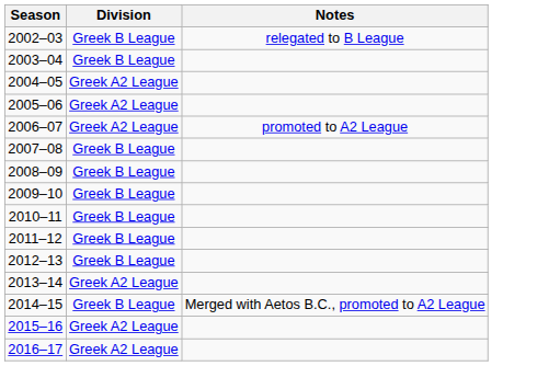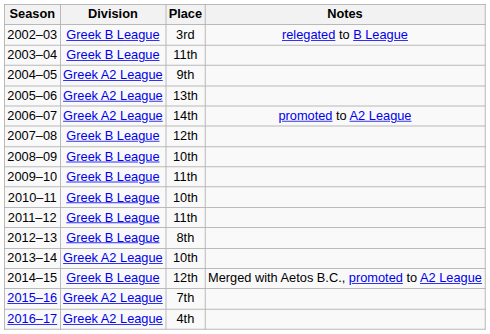 <table class="wikitable" style="text-align:center">
 <tr>
 <th>Season</th>
 <th>Division</th>
+<th>Place</th>
 <th>Notes</th>
 </tr>
 <tr>
 <td>2002–03</td>
 <td><a href='#'>Greek B League</a></td>
+<td>3rd</td>
 <td><a href='#'>relegated</a> to <a href='#'>B League</a></td>
 </tr>
 <tr>
 <td>2003–04</td>
 <td><a href='#'>Greek B League</a></td>
+<td>11th</td>
 <td></td>
 </tr>
 <tr>
 <td>2004–05</td>
 <td><a href='#'>Greek A2 League</a></td>
+<td>9th</td>
 <td></td>
 </tr>
 <tr>
 <td>2005–06</td>
 <td><a href='#'>Greek A2 League</a></td>
+<td>13th</td>
 <td></td>
 </tr>
 <tr>
 <td>2006–07</td>
 <td><a href='#'>Greek A2 League</a></td>
+<td>14th</td>
 <td><a href='#'>promoted</a> to <a href='#'>A2 League</a></td>
 </tr>
 <tr>
 <td>2007–08</td>
 <td><a href='#'>Greek B League</a></td>
+<td>12th</td>
 <td></td>
 </tr>
 <tr>
 <td>2008–09</td>
 <td><a href='#'>Greek B League</a></td>
+<td>10th</td>
 <td></td>
 </tr>
 <tr>
 <td>2009–10</td>
 <td><a href='#'>Greek B League</a></td>
+<td>11th</td>
 <td></td>
 </tr>
 <tr>
 <td>2010–11</td>
 <td><a href='#'>Greek B League</a></td>
+<td>10th</td>
 <td></td>
 </tr>
 <tr>
 <td>2011–12</td>
 <td><a href='#'>Greek B League</a></td>
+<td>11th</td>
 <td></td>
 </tr>
 <tr>
 <td>2012–13</td>
 <td><a href='#'>Greek B League</a></td>
+<td>8th</td>
 <td></td>
 </tr>
 <tr>
 <td>2013–14</td>
 <td><a href='#'>Greek A2 League</a></td>
+<td>10th</td>
 <td></td>
 </tr>
 <tr>
 <td>2014–15</td>
 <td><a href='#'>Greek B League</a></td>
+<td>12th</td>
 <td>Merged with Aetos B.C., <a href='#'>promoted</a> to <a href='#'>A2 League</a></td>
 </tr>
 <tr>
 <td><a href='#'>2015–16</a></td>
 <td><a href='#'>Greek A2 League</a></td>
+<td>7th</td>
 <td></td>
 </tr>
 <tr>
 <td><a href='#'>2016–17</a></td>
 <td><a href='#'>Greek A2 League</a></td>
+<td>4th</td>
 <td></td>
 </tr>
 </table>
